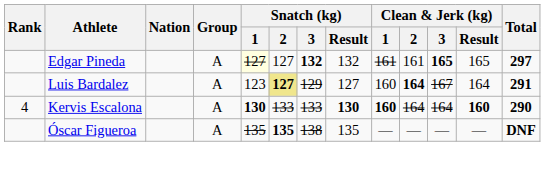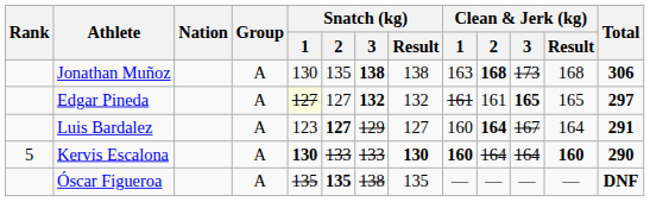 <table class="wikitable sortable" style="text-align:center;">
 <tr>
 <th rowspan=2>Rank</th>
 <th rowspan=2>Athlete</th>
 <th rowspan=2>Nation</th>
 <th rowspan=2>Group</th>
 <th colspan=4>Snatch (kg)</th>
 <th colspan=4>Clean & Jerk (kg)</th>
 <th rowspan=2>Total</th>
 </tr>
 <tr>
 <th>1</th>
 <th>2</th>
 <th>3</th>
 <th>Result</th>
 <th>1</th>
 <th>2</th>
 <th>3</th>
 <th>Result</th>
 </tr>
 <tr>
 <td></td>
+<td align=left><a href='#'>Jonathan Muñoz</a></td>
+<td align=left></td>
+<td>A</td>
+<td>130</td>
+<td>135</td>
+<td><strong>138</strong></td>
+<td>138</td>
+<td>163</td>
+<td><strong>168</strong></td>
+<td><s>173</s></td>
+<td>168</td>
+<td><strong>306</strong></td>
+</tr>
+<tr>
+<td></td>
 <td align=left><a href='#'>Edgar Pineda</a></td>
 <td align=left></td>
 <td>A</td>
 <td style="background: lightyellow;"><s>127</s></td>
 <td>127</td>
 <td><strong>132</strong></td>
 <td>132</td>
 <td><s>161</s></td>
 <td>161</td>
 <td><strong>165</strong></td>
 <td>165</td>
 <td><strong>297</strong></td>
 </tr>
 <tr>
 <td></td>
 <td align=left><a href='#'>Luis Bardalez</a></td>
 <td align=left></td>
 <td>A</td>
 <td>123</td>
-<td style="background: khaki;"><strong>127</strong></td>
+<td><strong>127</strong></td>
 <td><s>129</s></td>
 <td>127</td>
 <td>160</td>
 <td><strong>164</strong></td>
 <td><s>167</s></td>
 <td>164</td>
 <td><strong>291</strong></td>
 </tr>
 <tr>
-<td>4</td>
+<td>5</td>
 <td align=left><a href='#'>Kervis Escalona</a></td>
 <td align=left></td>
 <td>A</td>
 <td><strong>130</strong></td>
 <td><s>133</s></td>
 <td><s>133</s></td>
 <td><strong>130</strong></td>
 <td><strong>160</strong></td>
 <td><s>164</s></td>
 <td><s>164</s></td>
 <td><strong>160</strong></td>
 <td><strong>290</strong></td>
 </tr>
 <tr>
 <td></td>
 <td align=left><a href='#'>Óscar Figueroa</a></td>
 <td align=left></td>
 <td>A</td>
 <td><s>135</s></td>
 <td><strong>135</strong></td>
 <td><s>138</s></td>
 <td>135</td>
 <td>—</td>
 <td>—</td>
 <td>—</td>
 <td>—</td>
 <td><strong>DNF</strong></td>
 </tr>
 </table>
